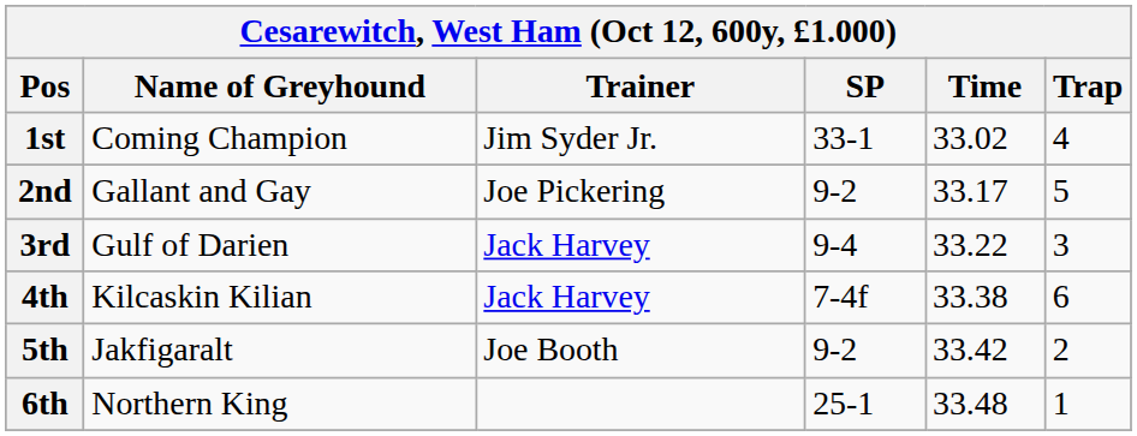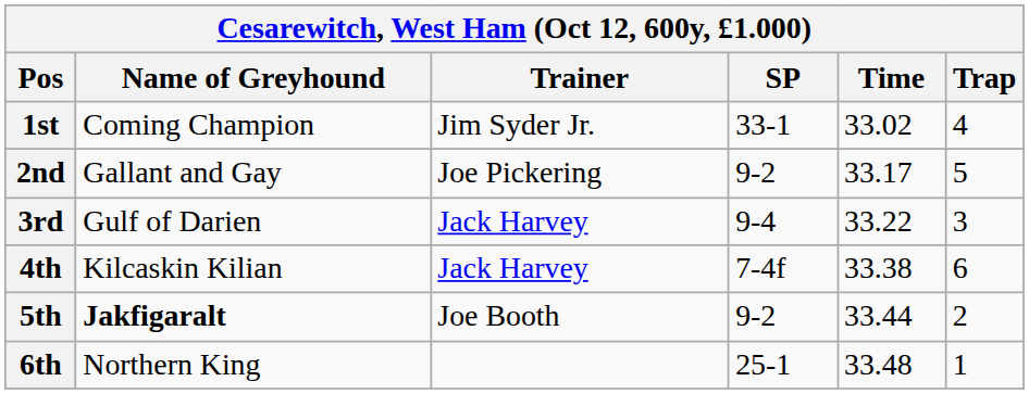 <table class="wikitable">
 <tr>
 <th colspan="6"><a href='#'>Cesarewitch</a>, <a href='#'>West Ham</a> (Oct 12, 600y, £1.000)</th>
 </tr>
 <tr>
 <th width=30>Pos</th>
 <th width=180>Name of Greyhound</th>
 <th width=150>Trainer</th>
 <th width=50>SP</th>
 <th width=50>Time</th>
 <th width=30>Trap</th>
 </tr>
 <tr>
 <th>1st</th>
 <td>Coming Champion</td>
 <td>Jim Syder Jr.</td>
 <td>33-1</td>
 <td>33.02</td>
 <td>4</td>
 </tr>
 <tr>
 <th>2nd</th>
 <td>Gallant and Gay</td>
 <td>Joe Pickering</td>
 <td>9-2</td>
 <td>33.17</td>
 <td>5</td>
 </tr>
 <tr>
 <th>3rd</th>
 <td>Gulf of Darien</td>
 <td><a href='#'>Jack Harvey</a></td>
 <td>9-4</td>
 <td>33.22</td>
 <td>3</td>
 </tr>
 <tr>
 <th>4th</th>
 <td>Kilcaskin Kilian</td>
 <td><a href='#'>Jack Harvey</a></td>
 <td>7-4f</td>
 <td>33.38</td>
 <td>6</td>
 </tr>
 <tr>
 <th>5th</th>
-<td>Jakfigaralt</td>
+<td><strong>Jakfigaralt</strong></td>
 <td>Joe Booth</td>
 <td>9-2</td>
-<td>33.42</td>
+<td>33.44</td>
 <td>2</td>
 </tr>
 <tr>
 <th>6th</th>
 <td>Northern King</td>
 <td></td>
 <td>25-1</td>
 <td>33.48</td>
 <td>1</td>
 </tr>
 </table>
